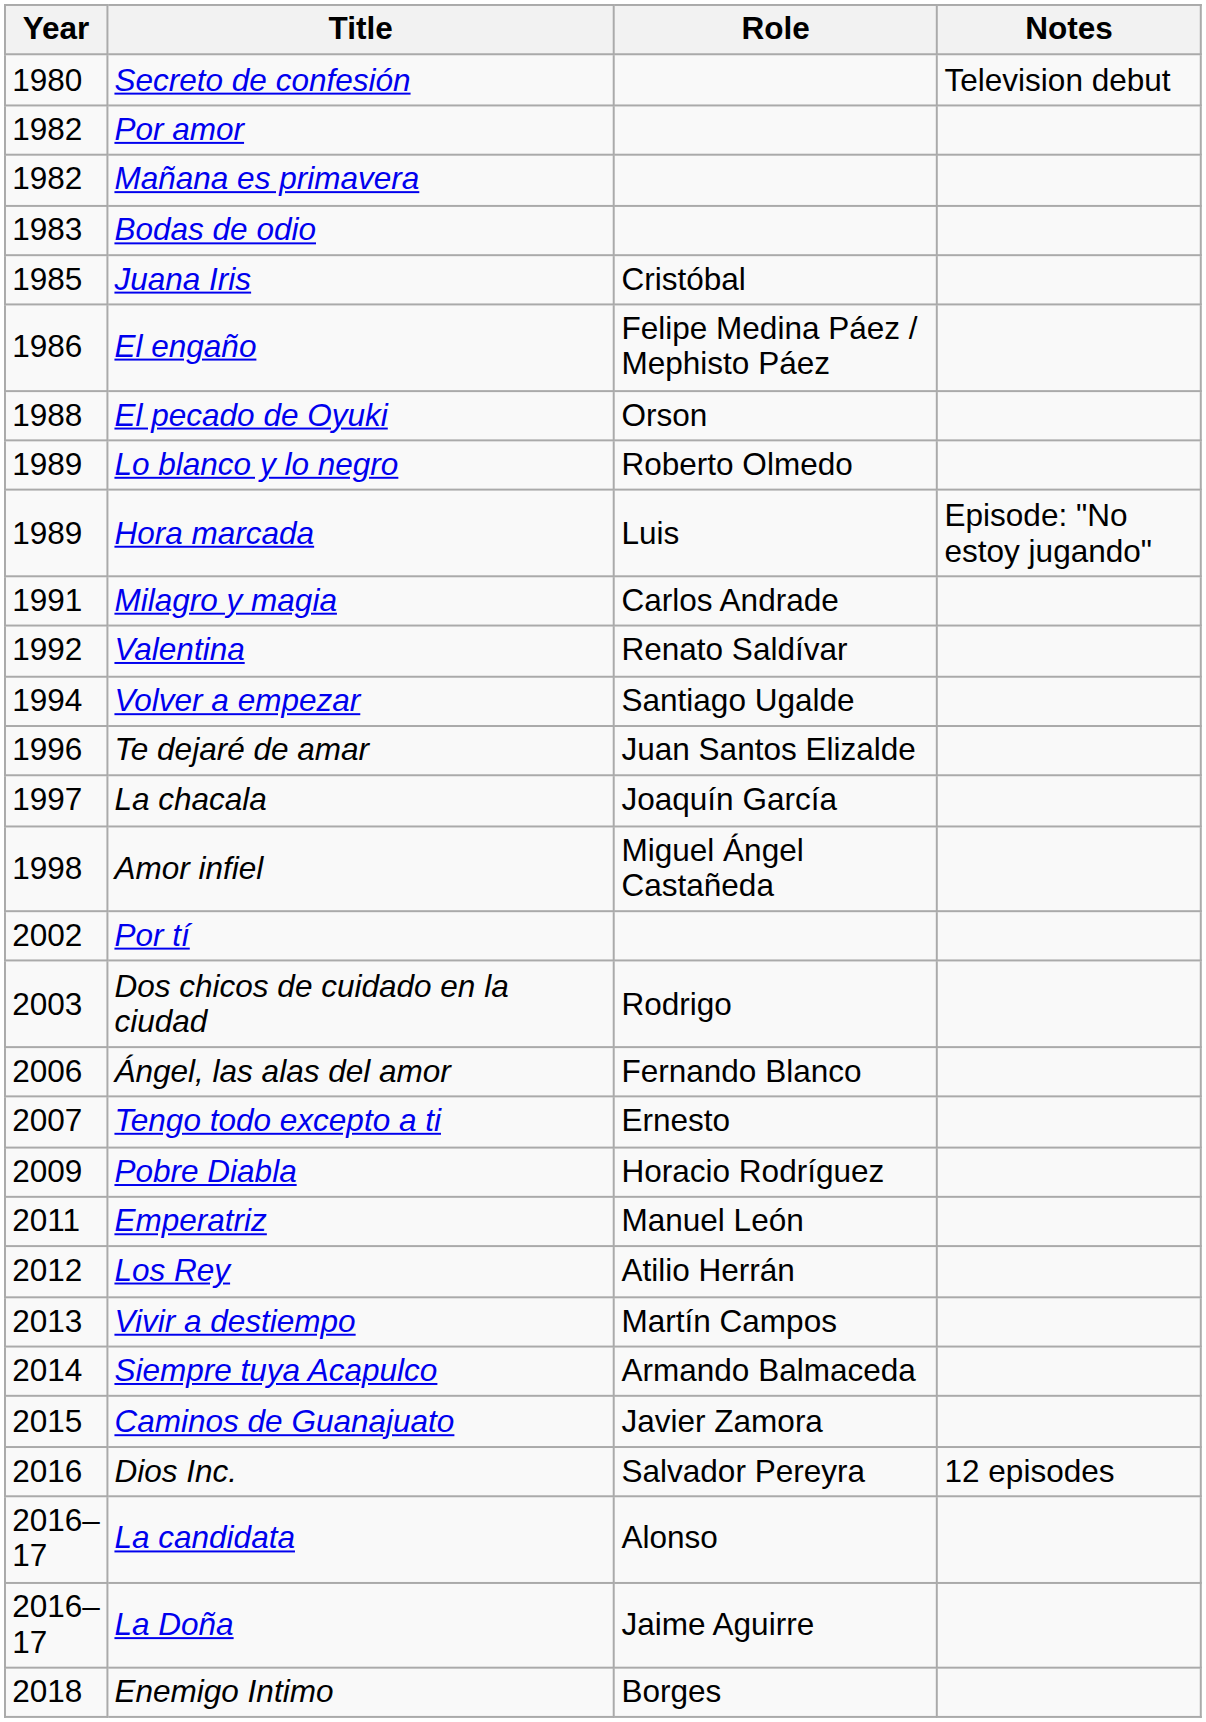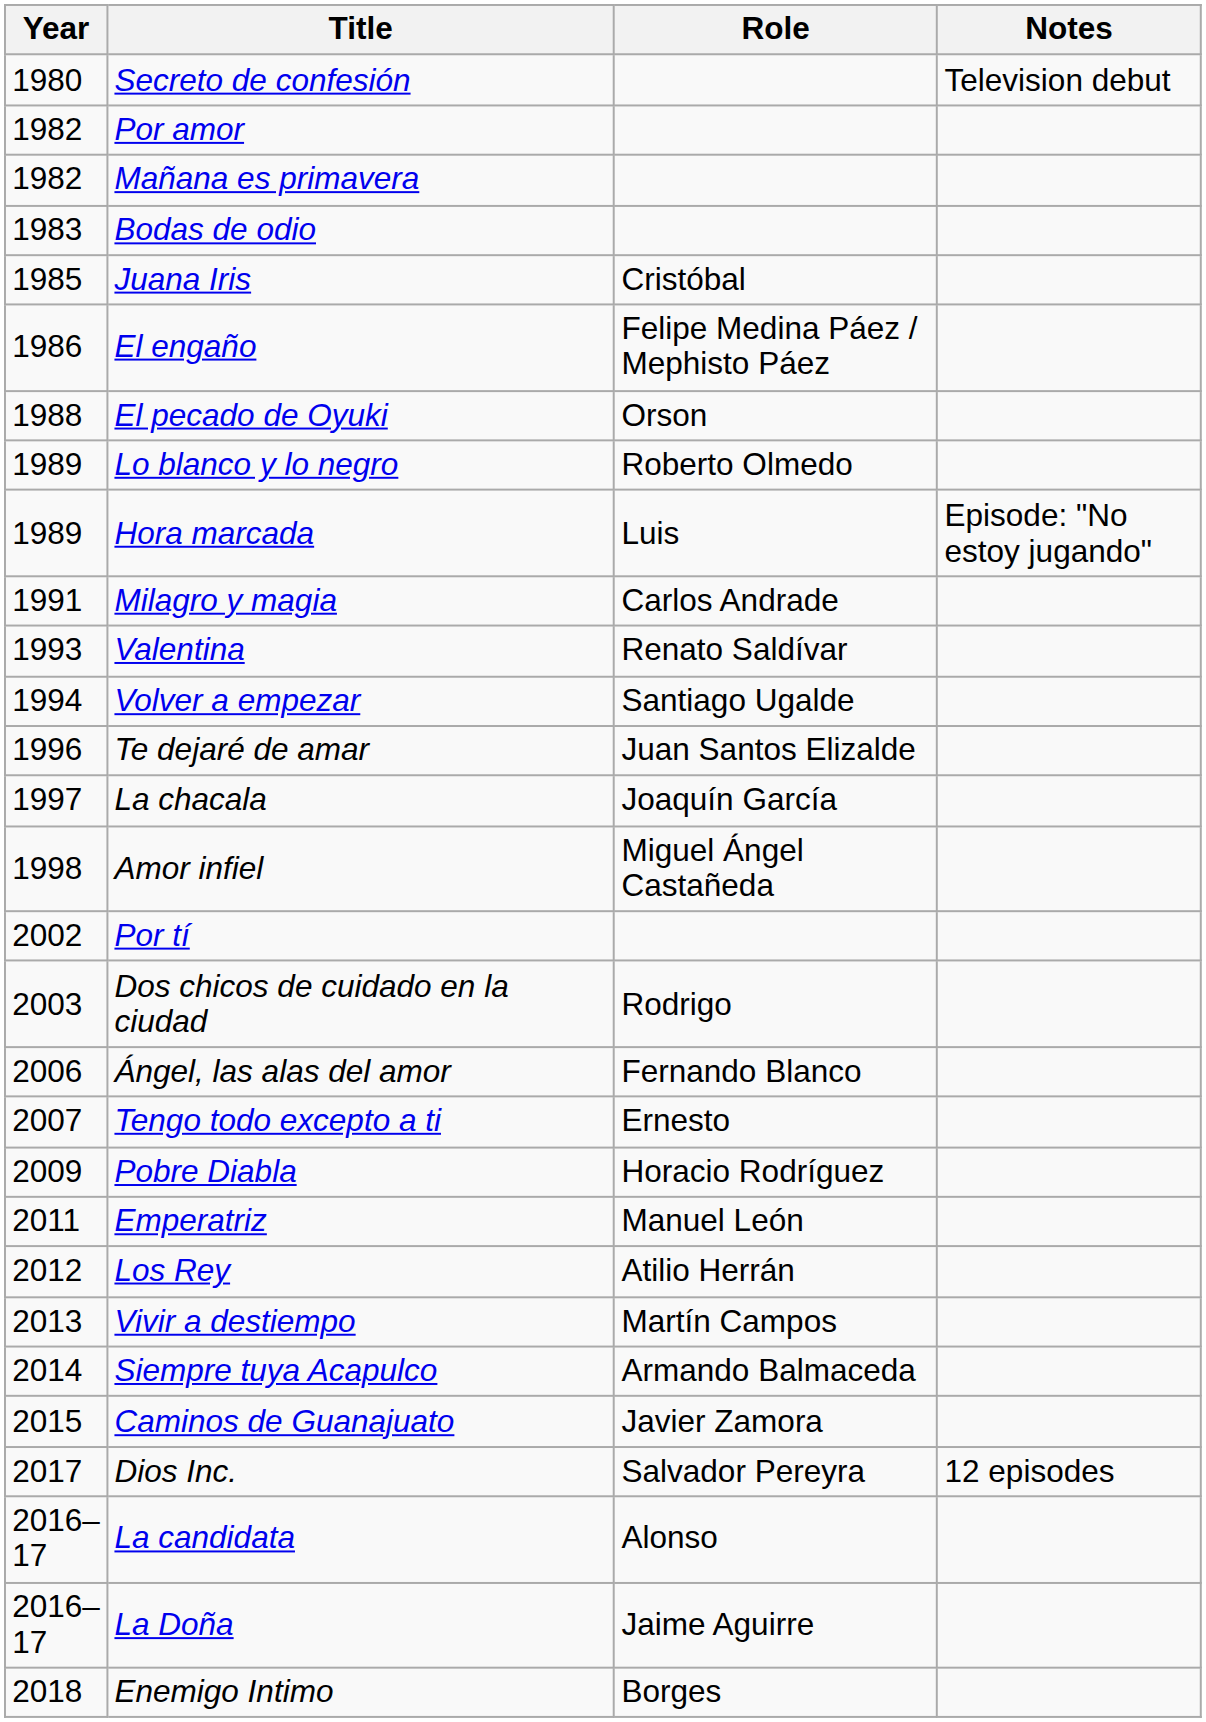 <table class="wikitable sortable">
 <tr>
 <th width="42">Year</th>
 <th width="250">Title</th>
 <th>Role</th>
 <th class="unsortable">Notes</th>
 </tr>
 <tr>
 <td>1980</td>
 <td><em><a href='#'>Secreto de confesión</a></em></td>
 <td></td>
 <td>Television debut</td>
 </tr>
 <tr>
 <td>1982</td>
 <td><em><a href='#'>Por amor</a></em></td>
 <td></td>
 <td></td>
 </tr>
 <tr>
 <td>1982</td>
 <td><em><a href='#'>Mañana es primavera</a></em></td>
 <td></td>
 <td></td>
 </tr>
 <tr>
 <td>1983</td>
 <td><em><a href='#'>Bodas de odio</a></em></td>
 <td></td>
 <td></td>
 </tr>
 <tr>
 <td>1985</td>
 <td><em><a href='#'>Juana Iris</a></em></td>
 <td>Cristóbal</td>
 <td></td>
 </tr>
 <tr>
 <td>1986</td>
 <td><em><a href='#'>El engaño</a></em></td>
 <td>Felipe Medina Páez / Mephisto Páez</td>
 <td></td>
 </tr>
 <tr>
 <td>1988</td>
 <td><em><a href='#'>El pecado de Oyuki</a></em></td>
 <td>Orson</td>
 <td></td>
 </tr>
 <tr>
 <td>1989</td>
 <td><em><a href='#'>Lo blanco y lo negro</a></em></td>
 <td>Roberto Olmedo</td>
 <td></td>
 </tr>
 <tr>
 <td>1989</td>
 <td><em><a href='#'>Hora marcada</a></em></td>
 <td>Luis</td>
 <td>Episode: "No estoy jugando"</td>
 </tr>
 <tr>
 <td>1991</td>
 <td><em><a href='#'>Milagro y magia</a></em></td>
 <td>Carlos Andrade</td>
 <td></td>
 </tr>
 <tr>
-<td>1992</td>
+<td>1993</td>
 <td><em><a href='#'>Valentina</a></em></td>
 <td>Renato Saldívar</td>
 <td></td>
 </tr>
 <tr>
 <td>1994</td>
 <td><em><a href='#'>Volver a empezar</a></em></td>
 <td>Santiago Ugalde</td>
 <td></td>
 </tr>
 <tr>
 <td>1996</td>
 <td><em>Te dejaré de amar</em></td>
 <td>Juan Santos Elizalde</td>
 <td></td>
 </tr>
 <tr>
 <td>1997</td>
 <td><em>La chacala</em></td>
 <td>Joaquín García</td>
 <td></td>
 </tr>
 <tr>
 <td>1998</td>
 <td><em>Amor infiel</em></td>
 <td>Miguel Ángel Castañeda</td>
 <td></td>
 </tr>
 <tr>
 <td>2002</td>
 <td><em><a href='#'>Por tí</a></em></td>
 <td></td>
 <td></td>
 </tr>
 <tr>
 <td>2003</td>
 <td><em>Dos chicos de cuidado en la ciudad</em></td>
 <td>Rodrigo</td>
 <td></td>
 </tr>
 <tr>
 <td>2006</td>
 <td><em>Ángel, las alas del amor</em></td>
 <td>Fernando Blanco</td>
 <td></td>
 </tr>
 <tr>
 <td>2007</td>
 <td><em><a href='#'>Tengo todo excepto a ti</a></em></td>
 <td>Ernesto</td>
 <td></td>
 </tr>
 <tr>
 <td>2009</td>
 <td><em><a href='#'>Pobre Diabla</a></em></td>
 <td>Horacio Rodríguez</td>
 <td></td>
 </tr>
 <tr>
 <td>2011</td>
 <td><em><a href='#'>Emperatriz</a></em></td>
 <td>Manuel León</td>
 <td></td>
 </tr>
 <tr>
 <td>2012</td>
 <td><em><a href='#'>Los Rey</a></em></td>
 <td>Atilio Herrán</td>
 <td></td>
 </tr>
 <tr>
 <td>2013</td>
 <td><em><a href='#'>Vivir a destiempo</a></em></td>
 <td>Martín Campos</td>
 <td></td>
 </tr>
 <tr>
 <td>2014</td>
 <td><em><a href='#'>Siempre tuya Acapulco</a></em></td>
 <td>Armando Balmaceda</td>
 <td></td>
 </tr>
 <tr>
 <td>2015</td>
 <td><em><a href='#'>Caminos de Guanajuato</a></em></td>
 <td>Javier Zamora</td>
 <td></td>
 </tr>
 <tr>
-<td>2016</td>
+<td>2017</td>
 <td><em>Dios Inc.</em></td>
 <td>Salvador Pereyra</td>
 <td>12 episodes</td>
 </tr>
 <tr>
 <td>2016–17</td>
 <td><em><a href='#'>La candidata</a></em></td>
 <td>Alonso</td>
 <td></td>
 </tr>
 <tr>
 <td>2016–17</td>
 <td><em><a href='#'>La Doña</a></em></td>
 <td>Jaime Aguirre</td>
 <td></td>
 </tr>
 <tr>
 <td>2018</td>
 <td><em>Enemigo Intimo </em></td>
 <td>Borges</td>
 </tr>
 </table>
